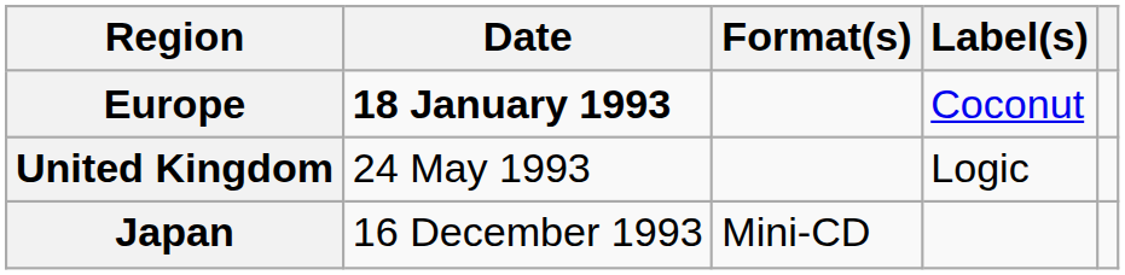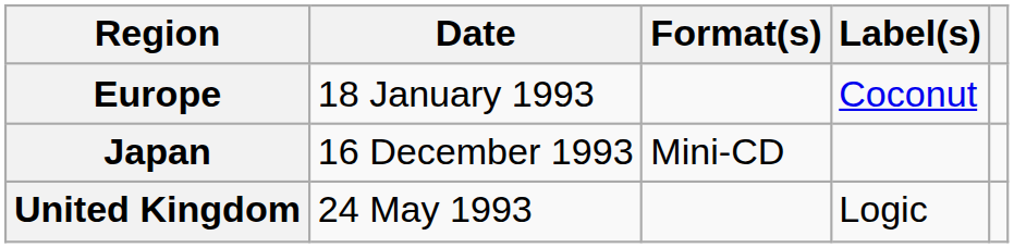 <table class="wikitable plainrowheaders">
 <tr>
 <th scope="col">Region</th>
 <th scope="col">Date</th>
 <th scope="col">Format(s)</th>
 <th scope="col">Label(s)</th>
 <th scope="col"></th>
 </tr>
 <tr>
 <th scope="row">Europe</th>
-<td><strong>18 January 1993</strong></td>
+<td>18 January 1993</td>
 <td></td>
 <td><a href='#'>Coconut</a></td>
+<td></td>
+</tr>
+<tr>
+<th scope="row">Japan</th>
+<td>16 December 1993</td>
+<td>Mini-CD</td>
+<td></td>
 <td></td>
 </tr>
 <tr>
 <th scope="row">United Kingdom</th>
 <td>24 May 1993</td>
 <td></td>
 <td>Logic</td>
 <td></td>
 </tr>
-<tr>
-<th scope="row">Japan</th>
-<td>16 December 1993</td>
-<td>Mini-CD</td>
-<td></td>
-<td></td>
-</tr>
 </table>
